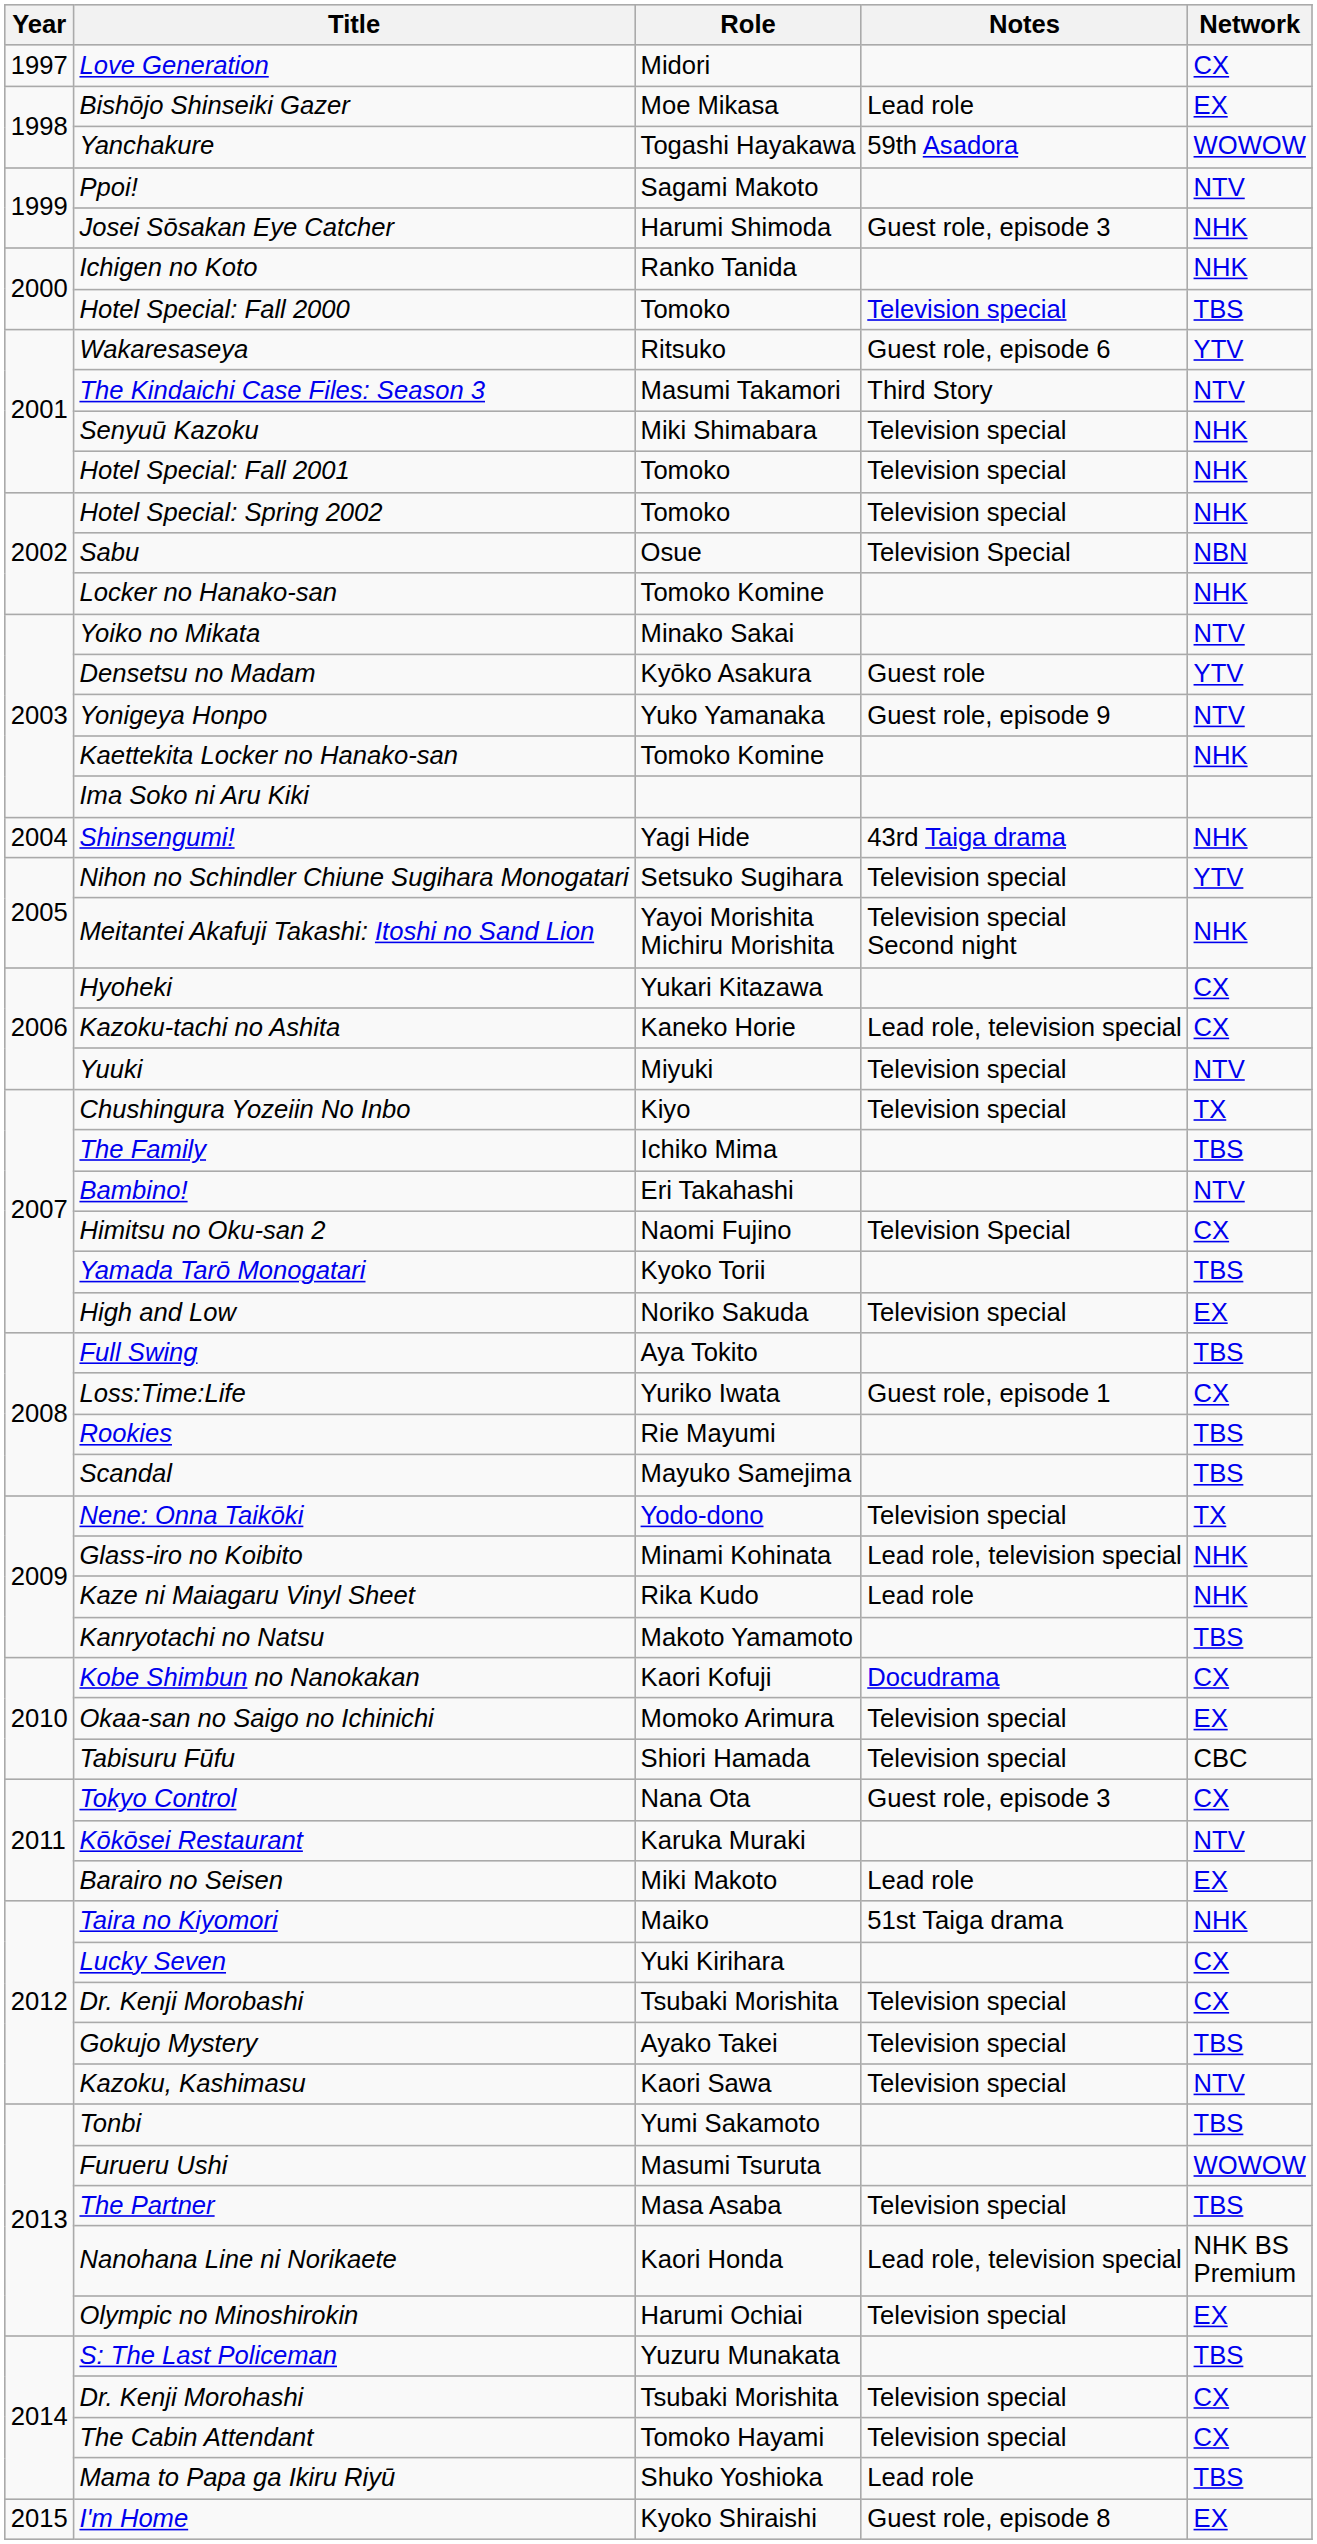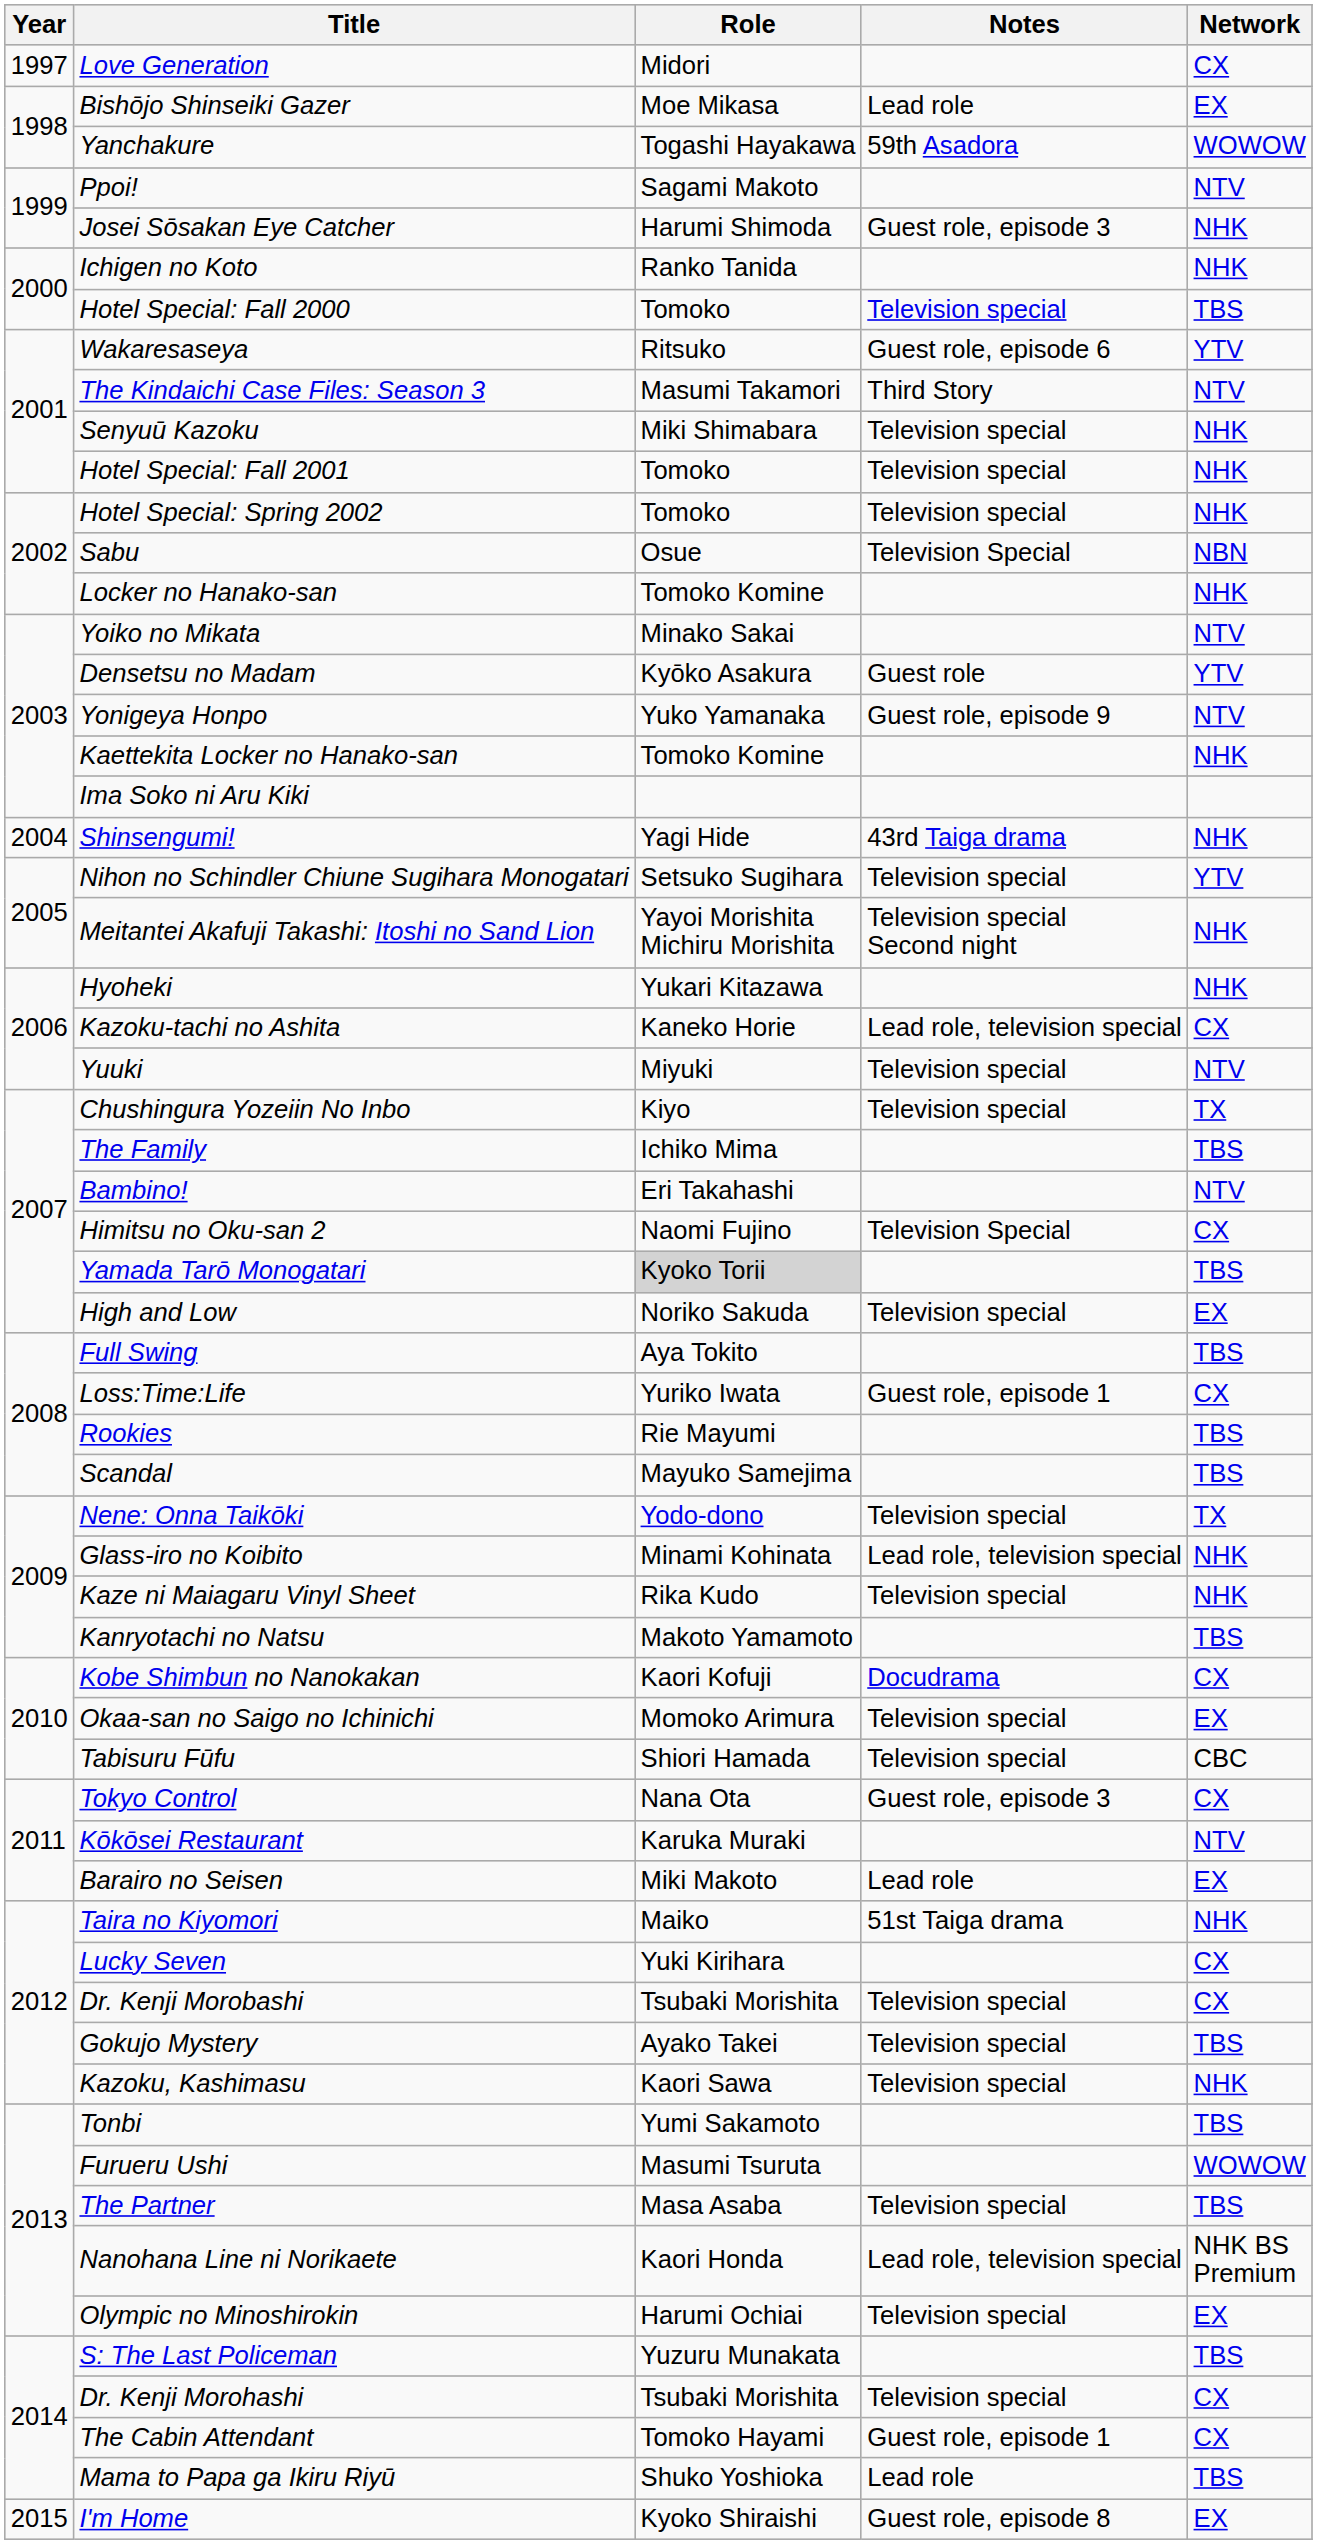 <table class="wikitable sortable">
 <tr>
 <th>Year</th>
 <th>Title</th>
 <th>Role</th>
 <th>Notes</th>
 <th>Network</th>
 </tr>
 <tr>
 <td>1997</td>
 <td><em><a href='#'>Love Generation</a></em></td>
 <td>Midori</td>
 <td></td>
 <td><a href='#'>CX</a></td>
 </tr>
 <tr>
 <td rowspan="2">1998</td>
 <td><em>Bishōjo Shinseiki Gazer</em></td>
 <td>Moe Mikasa</td>
 <td>Lead role</td>
 <td><a href='#'>EX</a></td>
 </tr>
 <tr>
 <td><em>Yanchakure</em></td>
 <td>Togashi Hayakawa</td>
 <td>59th <a href='#'>Asadora</a></td>
 <td><a href='#'>WOWOW</a></td>
 </tr>
 <tr>
 <td rowspan="2">1999</td>
 <td><em>Ppoi!</em></td>
 <td>Sagami Makoto</td>
 <td></td>
 <td><a href='#'>NTV</a></td>
 </tr>
 <tr>
 <td><em>Josei Sōsakan Eye Catcher</em></td>
 <td>Harumi Shimoda</td>
 <td>Guest role, episode 3</td>
 <td><a href='#'>NHK</a></td>
 </tr>
 <tr>
 <td rowspan="2">2000</td>
 <td><em>Ichigen no Koto</em></td>
 <td>Ranko Tanida</td>
 <td></td>
 <td><a href='#'>NHK</a></td>
 </tr>
 <tr>
 <td><em>Hotel Special: Fall 2000</em></td>
 <td>Tomoko</td>
 <td><a href='#'>Television special</a></td>
 <td><a href='#'>TBS</a></td>
 </tr>
 <tr>
 <td rowspan="4">2001</td>
 <td><em>Wakaresaseya</em></td>
 <td>Ritsuko</td>
 <td>Guest role, episode 6</td>
 <td><a href='#'>YTV</a></td>
 </tr>
 <tr>
 <td><em><a href='#'>The Kindaichi Case Files: Season 3</a></em></td>
 <td>Masumi Takamori</td>
 <td>Third Story</td>
 <td><a href='#'>NTV</a></td>
 </tr>
 <tr>
 <td><em>Senyuū Kazoku</em></td>
 <td>Miki Shimabara</td>
 <td>Television special</td>
 <td><a href='#'>NHK</a></td>
 </tr>
 <tr>
 <td><em>Hotel Special: Fall 2001</em></td>
 <td>Tomoko</td>
 <td>Television special</td>
 <td><a href='#'>NHK</a></td>
 </tr>
 <tr>
 <td rowspan="3">2002</td>
 <td><em>Hotel Special: Spring 2002</em></td>
 <td>Tomoko</td>
 <td>Television special</td>
 <td><a href='#'>NHK</a></td>
 </tr>
 <tr>
 <td><em>Sabu</em></td>
 <td>Osue</td>
 <td>Television Special</td>
 <td><a href='#'>NBN</a></td>
 </tr>
 <tr>
 <td><em>Locker no Hanako-san</em></td>
 <td>Tomoko Komine</td>
 <td></td>
 <td><a href='#'>NHK</a></td>
 </tr>
 <tr>
 <td rowspan="5">2003</td>
 <td><em>Yoiko no Mikata</em></td>
 <td>Minako Sakai</td>
 <td></td>
 <td><a href='#'>NTV</a></td>
 </tr>
 <tr>
 <td><em>Densetsu no Madam</em></td>
 <td>Kyōko Asakura</td>
 <td>Guest role</td>
 <td><a href='#'>YTV</a></td>
 </tr>
 <tr>
 <td><em>Yonigeya Honpo</em></td>
 <td>Yuko Yamanaka</td>
 <td>Guest role, episode 9</td>
 <td><a href='#'>NTV</a></td>
 </tr>
 <tr>
 <td><em>Kaettekita Locker no Hanako-san</em></td>
 <td>Tomoko Komine</td>
 <td></td>
 <td><a href='#'>NHK</a></td>
 </tr>
 <tr>
 <td><em>Ima Soko ni Aru Kiki</em></td>
 <td></td>
 <td></td>
 <td></td>
 </tr>
 <tr>
 <td>2004</td>
 <td><em><a href='#'>Shinsengumi!</a></em></td>
 <td>Yagi Hide</td>
 <td>43rd <a href='#'>Taiga drama</a></td>
 <td><a href='#'>NHK</a></td>
 </tr>
 <tr>
 <td rowspan="2">2005</td>
 <td><em>Nihon no Schindler Chiune Sugihara Monogatari</em></td>
 <td>Setsuko Sugihara</td>
 <td>Television special</td>
 <td><a href='#'>YTV</a></td>
 </tr>
 <tr>
 <td><em>Meitantei Akafuji Takashi: <a href='#'>Itoshi no Sand Lion</a></em></td>
 <td>Yayoi Morishita<br>Michiru Morishita</td>
 <td>Television special<br>Second night</td>
 <td><a href='#'>NHK</a></td>
 </tr>
 <tr>
 <td rowspan="3">2006</td>
 <td><em>Hyoheki</em></td>
 <td>Yukari Kitazawa</td>
 <td></td>
-<td><a href='#'>CX</a></td>
+<td><a href='#'>NHK</a></td>
 </tr>
 <tr>
 <td><em>Kazoku-tachi no Ashita</em></td>
 <td>Kaneko Horie</td>
 <td>Lead role, television special</td>
 <td><a href='#'>CX</a></td>
 </tr>
 <tr>
 <td><em>Yuuki</em></td>
 <td>Miyuki</td>
 <td>Television special</td>
 <td><a href='#'>NTV</a></td>
 </tr>
 <tr>
 <td rowspan="6">2007</td>
 <td><em>Chushingura Yozeiin No Inbo</em></td>
 <td>Kiyo</td>
 <td>Television special</td>
 <td><a href='#'>TX</a></td>
 </tr>
 <tr>
 <td><em><a href='#'>The Family</a></em></td>
 <td>Ichiko Mima</td>
 <td></td>
 <td><a href='#'>TBS</a></td>
 </tr>
 <tr>
 <td><em><a href='#'>Bambino!</a></em></td>
 <td>Eri Takahashi</td>
 <td></td>
 <td><a href='#'>NTV</a></td>
 </tr>
 <tr>
 <td><em>Himitsu no Oku-san 2</em></td>
 <td>Naomi Fujino</td>
 <td>Television Special</td>
 <td><a href='#'>CX</a></td>
 </tr>
 <tr>
 <td><em><a href='#'>Yamada Tarō Monogatari</a></em></td>
-<td>Kyoko Torii</td>
+<td style="background: lightgrey;">Kyoko Torii</td>
 <td></td>
 <td><a href='#'>TBS</a></td>
 </tr>
 <tr>
 <td><em>High and Low</em></td>
 <td>Noriko Sakuda</td>
 <td>Television special</td>
 <td><a href='#'>EX</a></td>
 </tr>
 <tr>
 <td rowspan="4">2008</td>
 <td><em><a href='#'>Full Swing</a></em></td>
 <td>Aya Tokito</td>
 <td></td>
 <td><a href='#'>TBS</a></td>
 </tr>
 <tr>
 <td><em>Loss:Time:Life</em></td>
 <td>Yuriko Iwata</td>
 <td>Guest role, episode 1</td>
 <td><a href='#'>CX</a></td>
 </tr>
 <tr>
 <td><em><a href='#'>Rookies</a></em></td>
 <td>Rie Mayumi</td>
 <td></td>
 <td><a href='#'>TBS</a></td>
 </tr>
 <tr>
 <td><em>Scandal</em></td>
 <td>Mayuko Samejima</td>
 <td></td>
 <td><a href='#'>TBS</a></td>
 </tr>
 <tr>
 <td rowspan="4">2009</td>
 <td><em><a href='#'>Nene: Onna Taikōki</a></em></td>
 <td><a href='#'>Yodo-dono</a></td>
 <td>Television special</td>
 <td><a href='#'>TX</a></td>
 </tr>
 <tr>
 <td><em>Glass-iro no Koibito</em></td>
 <td>Minami Kohinata</td>
 <td>Lead role, television special</td>
 <td><a href='#'>NHK</a></td>
 </tr>
 <tr>
 <td><em>Kaze ni Maiagaru Vinyl Sheet</em></td>
 <td>Rika Kudo</td>
-<td>Lead role</td>
+<td>Television special</td>
 <td><a href='#'>NHK</a></td>
 </tr>
 <tr>
 <td><em>Kanryotachi no Natsu</em></td>
 <td>Makoto Yamamoto</td>
 <td></td>
 <td><a href='#'>TBS</a></td>
 </tr>
 <tr>
 <td rowspan="3">2010</td>
 <td><em><a href='#'>Kobe Shimbun</a> no Nanokakan</em></td>
 <td>Kaori Kofuji</td>
 <td><a href='#'>Docudrama</a></td>
 <td><a href='#'>CX</a></td>
 </tr>
 <tr>
 <td><em>Okaa-san no Saigo no Ichinichi</em></td>
 <td>Momoko Arimura</td>
 <td>Television special</td>
 <td><a href='#'>EX</a></td>
 </tr>
 <tr>
 <td><em>Tabisuru Fūfu</em></td>
 <td>Shiori Hamada</td>
 <td>Television special</td>
 <td>CBC</td>
 </tr>
 <tr>
 <td rowspan="3">2011</td>
 <td><em><a href='#'>Tokyo Control</a></em></td>
 <td>Nana Ota</td>
 <td>Guest role, episode 3</td>
 <td><a href='#'>CX</a></td>
 </tr>
 <tr>
 <td><em><a href='#'>Kōkōsei Restaurant</a></em></td>
 <td>Karuka Muraki</td>
 <td></td>
 <td><a href='#'>NTV</a></td>
 </tr>
 <tr>
 <td><em>Barairo no Seisen</em></td>
 <td>Miki Makoto</td>
 <td>Lead role</td>
 <td><a href='#'>EX</a></td>
 </tr>
 <tr>
 <td rowspan="5">2012</td>
 <td><em><a href='#'>Taira no Kiyomori</a></em></td>
 <td>Maiko</td>
 <td>51st Taiga drama</td>
 <td><a href='#'>NHK</a></td>
 </tr>
 <tr>
 <td><em><a href='#'>Lucky Seven</a></em></td>
 <td>Yuki Kirihara</td>
 <td></td>
 <td><a href='#'>CX</a></td>
 </tr>
 <tr>
 <td><em>Dr. Kenji Morobashi</em></td>
 <td>Tsubaki Morishita</td>
 <td>Television special</td>
 <td><a href='#'>CX</a></td>
 </tr>
 <tr>
 <td><em>Gokujo Mystery</em></td>
 <td>Ayako Takei</td>
 <td>Television special</td>
 <td><a href='#'>TBS</a></td>
 </tr>
 <tr>
 <td><em>Kazoku, Kashimasu</em></td>
 <td>Kaori Sawa</td>
 <td>Television special</td>
-<td><a href='#'>NTV</a></td>
+<td><a href='#'>NHK</a></td>
 </tr>
 <tr>
 <td rowspan="5">2013</td>
 <td><em>Tonbi</em></td>
 <td>Yumi Sakamoto</td>
 <td></td>
 <td><a href='#'>TBS</a></td>
 </tr>
 <tr>
 <td><em>Furueru Ushi</em></td>
 <td>Masumi Tsuruta</td>
 <td></td>
 <td><a href='#'>WOWOW</a></td>
 </tr>
 <tr>
 <td><em><a href='#'>The Partner</a></em></td>
 <td>Masa Asaba</td>
 <td>Television special</td>
 <td><a href='#'>TBS</a></td>
 </tr>
 <tr>
 <td><em>Nanohana Line ni Norikaete</em></td>
 <td>Kaori Honda</td>
 <td>Lead role, television special</td>
 <td>NHK BS<br>Premium</td>
 </tr>
 <tr>
 <td><em>Olympic no Minoshirokin</em></td>
 <td>Harumi Ochiai</td>
 <td>Television special</td>
 <td><a href='#'>EX</a></td>
 </tr>
 <tr>
 <td rowspan="4">2014</td>
 <td><em><a href='#'>S: The Last Policeman</a></em></td>
 <td>Yuzuru Munakata</td>
 <td></td>
 <td><a href='#'>TBS</a></td>
 </tr>
 <tr>
 <td><em>Dr. Kenji Morohashi</em></td>
 <td>Tsubaki Morishita</td>
 <td>Television special</td>
 <td><a href='#'>CX</a></td>
 </tr>
 <tr>
 <td><em>The Cabin Attendant</em></td>
 <td>Tomoko Hayami</td>
-<td>Television special</td>
+<td>Guest role, episode 1</td>
 <td><a href='#'>CX</a></td>
 </tr>
 <tr>
 <td><em>Mama to Papa ga Ikiru Riyū</em></td>
 <td>Shuko Yoshioka</td>
 <td>Lead role</td>
 <td><a href='#'>TBS</a></td>
 </tr>
 <tr>
 <td>2015</td>
 <td><em><a href='#'>I'm Home</a></em></td>
 <td>Kyoko Shiraishi</td>
 <td>Guest role, episode 8</td>
 <td><a href='#'>EX</a></td>
 </tr>
 </table>
